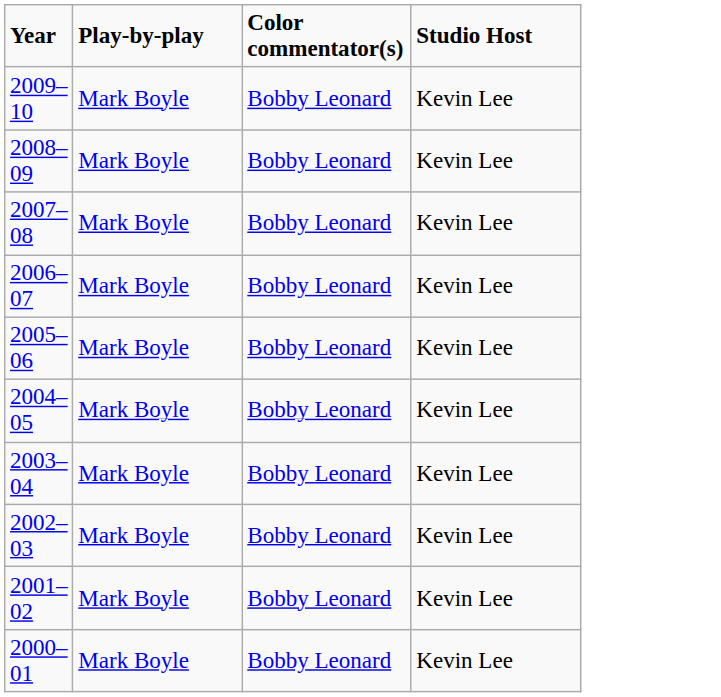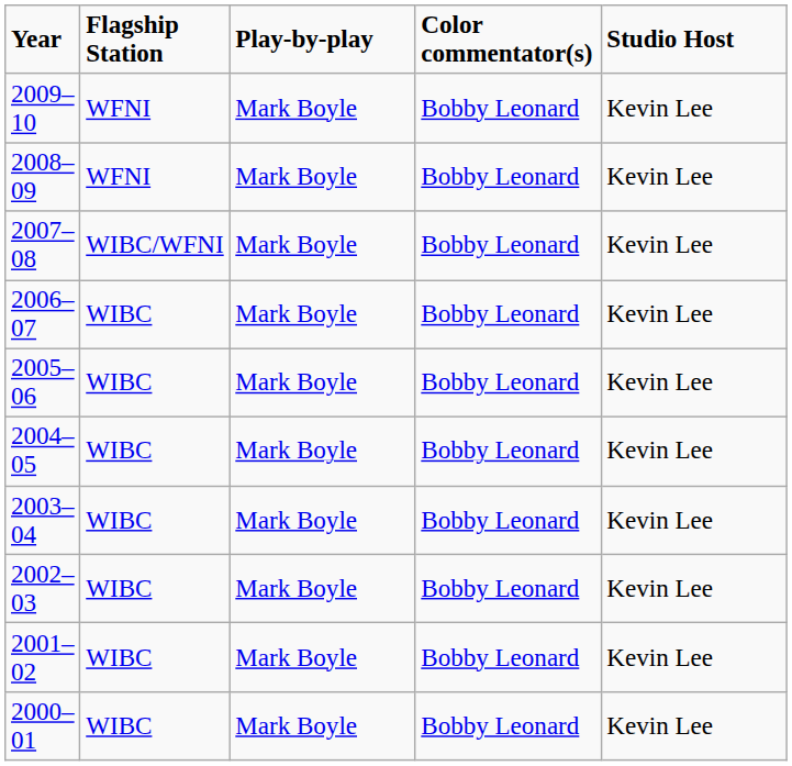 <table class="wikitable">
 <tr>
 <td width="40"><strong>Year</strong></td>
+<td width="40"><strong>Flagship Station</strong></td>
 <td width="110"><strong>Play-by-play</strong></td>
 <td width="110"><strong>Color commentator(s)</strong></td>
 <td width="110"><strong>Studio Host</strong></td>
 </tr>
 <tr>
 <td><a href='#'>2009–10</a></td>
+<td><a href='#'>WFNI</a></td>
 <td><a href='#'>Mark Boyle</a></td>
 <td><a href='#'>Bobby Leonard</a></td>
 <td>Kevin Lee</td>
 </tr>
 <tr>
 <td><a href='#'>2008–09</a></td>
+<td><a href='#'>WFNI</a></td>
 <td><a href='#'>Mark Boyle</a></td>
 <td><a href='#'>Bobby Leonard</a></td>
 <td>Kevin Lee</td>
 </tr>
 <tr>
 <td><a href='#'>2007–08</a></td>
+<td><a href='#'>WIBC/WFNI</a></td>
 <td><a href='#'>Mark Boyle</a></td>
 <td><a href='#'>Bobby Leonard</a></td>
 <td>Kevin Lee</td>
 </tr>
 <tr>
 <td><a href='#'>2006–07</a></td>
+<td><a href='#'>WIBC</a></td>
 <td><a href='#'>Mark Boyle</a></td>
 <td><a href='#'>Bobby Leonard</a></td>
 <td>Kevin Lee</td>
 </tr>
 <tr>
 <td><a href='#'>2005–06</a></td>
+<td><a href='#'>WIBC</a></td>
 <td><a href='#'>Mark Boyle</a></td>
 <td><a href='#'>Bobby Leonard</a></td>
 <td>Kevin Lee</td>
 </tr>
 <tr>
 <td><a href='#'>2004–05</a></td>
+<td><a href='#'>WIBC</a></td>
 <td><a href='#'>Mark Boyle</a></td>
 <td><a href='#'>Bobby Leonard</a></td>
 <td>Kevin Lee</td>
 </tr>
 <tr>
 <td><a href='#'>2003–04</a></td>
+<td><a href='#'>WIBC</a></td>
 <td><a href='#'>Mark Boyle</a></td>
 <td><a href='#'>Bobby Leonard</a></td>
 <td>Kevin Lee</td>
 </tr>
 <tr>
 <td><a href='#'>2002–03</a></td>
+<td><a href='#'>WIBC</a></td>
 <td><a href='#'>Mark Boyle</a></td>
 <td><a href='#'>Bobby Leonard</a></td>
 <td>Kevin Lee</td>
 </tr>
 <tr>
 <td><a href='#'>2001–02</a></td>
+<td><a href='#'>WIBC</a></td>
 <td><a href='#'>Mark Boyle</a></td>
 <td><a href='#'>Bobby Leonard</a></td>
 <td>Kevin Lee</td>
 </tr>
 <tr>
 <td><a href='#'>2000–01</a></td>
+<td><a href='#'>WIBC</a></td>
 <td><a href='#'>Mark Boyle</a></td>
 <td><a href='#'>Bobby Leonard</a></td>
 <td>Kevin Lee</td>
 </tr>
 </table>
